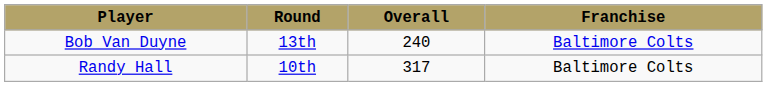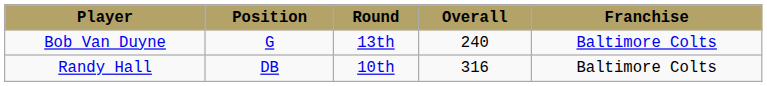 <table class="wikitable" width="50%">
 <tr align="center"  style="background:#B3A369;color:black;">
 <td><strong>Player</strong></td>
+<td><strong>Position</strong></td>
 <td><strong>Round</strong></td>
 <td><strong>Overall</strong></td>
 <td><strong>Franchise</strong></td>
 </tr>
 <tr align="center" bgcolor="">
 <td><a href='#'>Bob Van Duyne</a></td>
+<td><a href='#'>G</a></td>
 <td><a href='#'>13th</a></td>
 <td>240</td>
 <td><a href='#'>Baltimore Colts</a></td>
 </tr>
 <tr align="center" bgcolor="">
 <td><a href='#'>Randy Hall</a></td>
+<td><a href='#'>DB</a></td>
 <td><a href='#'>10th</a></td>
-<td>317</td>
+<td>316</td>
 <td>Baltimore Colts</td>
 </tr>
 </table>
